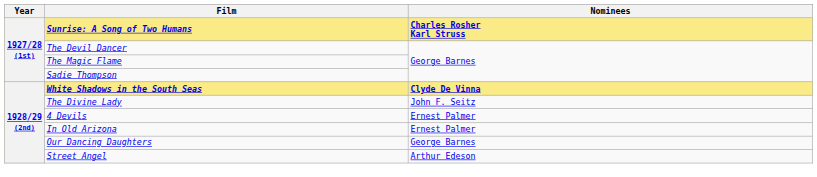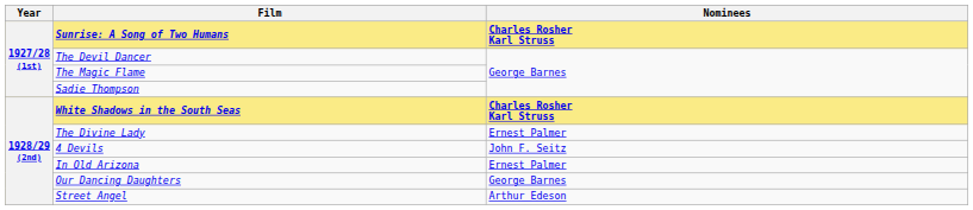 <table class="wikitable" style="width:100%">
 <tr style="background:#bebebe;">
 <th style="width:5%;">Year</th>
 <th style="width:45%;">Film</th>
 <th style="width:50%;">Nominees</th>
 </tr>
 <tr style="background:#FAEB86">
 <th rowspan="4"><a href='#'>1927/28</a><br><small><a href='#'>(1st)</a></small></th>
 <td><strong><em><a href='#'>Sunrise: A Song of Two Humans</a></em></strong></td>
 <td><strong><a href='#'>Charles Rosher</a> <br> <a href='#'>Karl Struss</a></strong></td>
 </tr>
 <tr>
 <td><em><a href='#'>The Devil Dancer</a></em></td>
 <td rowspan="3"><a href='#'>George Barnes</a></td>
 </tr>
 <tr>
 <td><em><a href='#'>The Magic Flame</a></em></td>
 </tr>
 <tr>
 <td><em><a href='#'>Sadie Thompson</a></em></td>
 </tr>
 <tr style="background:#FAEB86">
 <th rowspan="6"><a href='#'>1928/29</a><br><small><a href='#'>(2nd)</a><br></small></th>
 <td><strong><em><a href='#'>White Shadows in the South Seas</a></em></strong></td>
-<td><strong><a href='#'>Clyde De Vinna</a></strong></td>
+<td><strong><a href='#'>Charles Rosher</a> <br> <a href='#'>Karl Struss</a></strong></td>
 </tr>
 <tr>
 <td><em><a href='#'>The Divine Lady</a></em></td>
-<td><a href='#'>John F. Seitz</a></td>
+<td><a href='#'>Ernest Palmer</a></td>
 </tr>
 <tr>
 <td><em><a href='#'>4 Devils</a></em></td>
-<td><a href='#'>Ernest Palmer</a></td>
+<td><a href='#'>John F. Seitz</a></td>
 </tr>
 <tr>
 <td><em><a href='#'>In Old Arizona</a></em></td>
 <td><a href='#'>Ernest Palmer</a></td>
 </tr>
 <tr>
 <td><em><a href='#'>Our Dancing Daughters</a></em></td>
 <td><a href='#'>George Barnes</a></td>
 </tr>
 <tr>
 <td><em><a href='#'>Street Angel</a></em></td>
 <td><a href='#'>Arthur Edeson</a></td>
 </tr>
 </table>
